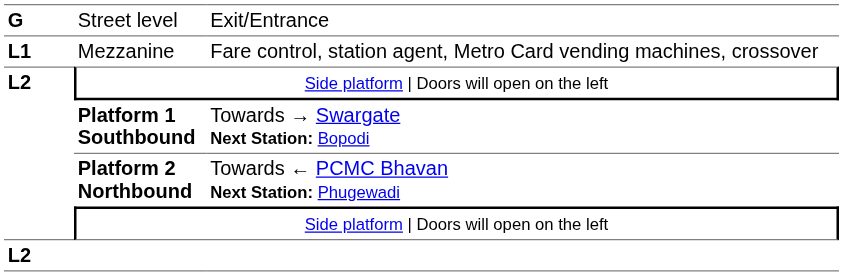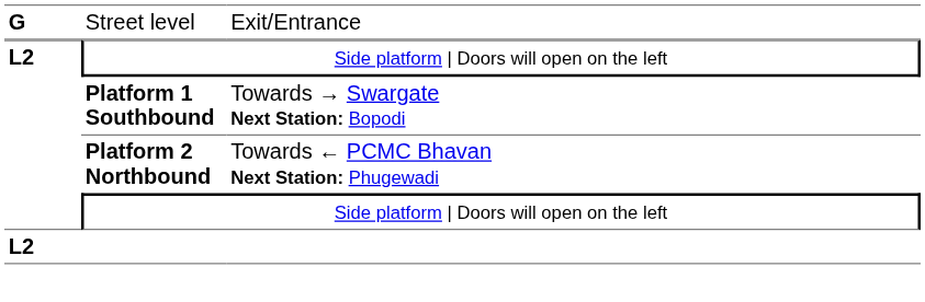 <table table border=0 cellspacing=0 cellpadding=3>
 <tr>
 <td style="border-bottom:solid 1px grey;border-top:solid 1px grey;" width=50 valign=top><strong>G</strong></td>
 <td style="border-top:solid 1px grey;border-bottom:solid 1px grey;" width=100 valign=top>Street level</td>
 <td style="border-top:solid 1px grey;border-bottom:solid 1px grey;" width=500 valign=top>Exit/Entrance</td>
-</tr>
-<tr>
-<td valign=top><strong>L1</strong></td>
-<td valign=top>Mezzanine</td>
-<td valign=top>Fare control, station agent, Metro Card vending machines, crossover<br></td>
 </tr>
 <tr>
 <td style="border-top:solid 1px grey;border-bottom:solid 1px grey;" width=50 rowspan=4 valign=top><strong>L2</strong></td>
 <td style="border-top:solid 1px grey;border-right:solid 2px black;border-left:solid 2px black;border-bottom:solid 2px black;text-align:center;" colspan=2><small><a href='#'>Side platform</a> | Doors will open on the left </small></td>
 </tr>
 <tr>
 <td style="border-bottom:solid 1px grey;" width=100><span><strong>Platform 1</strong><br><strong>Southbound</strong></span></td>
 <td style="border-bottom:solid 1px grey;" width=500>Towards → <a href='#'>Swargate</a><br><small><strong>Next Station:</strong> <a href='#'>Bopodi</a></small></td>
 </tr>
 <tr>
 <td><span><strong>Platform 2</strong><br><strong>Northbound</strong></span></td>
 <td>Towards ← <a href='#'>PCMC Bhavan</a><br><small><strong>Next Station:</strong> <a href='#'>Phugewadi</a></small></td>
 </tr>
 <tr>
 <td style="border-top:solid 2px black;border-right:solid 2px black;border-left:solid 2px black;border-bottom:solid 1px grey;" colspan=2  align=center><small><a href='#'>Side platform</a> | Doors will open on the left </small></td>
 </tr>
 <tr>
 <td style="border-bottom:solid 1px grey;" width=50 rowspan=2 valign=top><strong>L2</strong></td>
 <td style="border-bottom:solid 1px grey;" width=100></td>
 <td style="border-bottom:solid 1px grey;" width=500></td>
 </tr>
 <tr>
 </tr>
 </table>
